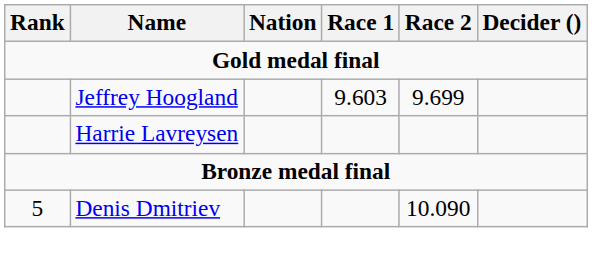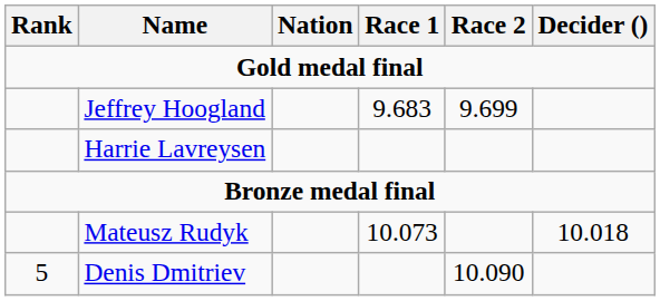 <table class="wikitable" style="text-align:center">
 <tr>
 <th>Rank</th>
 <th>Name</th>
 <th>Nation</th>
 <th>Race 1</th>
 <th>Race 2</th>
 <th>Decider ()</th>
 </tr>
 <tr>
 <td colspan=6><strong>Gold medal final</strong></td>
 </tr>
 <tr>
 <td></td>
 <td align=left><a href='#'>Jeffrey Hoogland</a></td>
 <td align=left></td>
-<td>9.603</td>
+<td>9.683</td>
 <td>9.699</td>
 <td></td>
 </tr>
 <tr>
 <td></td>
 <td align=left><a href='#'>Harrie Lavreysen</a></td>
 <td align=left></td>
 <td></td>
 <td></td>
 <td></td>
 </tr>
 <tr>
 <td colspan=6><strong>Bronze medal final</strong></td>
 </tr>
 <tr>
+<td></td>
+<td align=left><a href='#'>Mateusz Rudyk</a></td>
+<td align=left></td>
+<td>10.073</td>
+<td></td>
+<td>10.018</td>
+</tr>
+<tr>
 <td>5</td>
 <td align=left><a href='#'>Denis Dmitriev</a></td>
 <td align=left></td>
 <td></td>
 <td>10.090</td>
 <td></td>
 </tr>
 </table>
